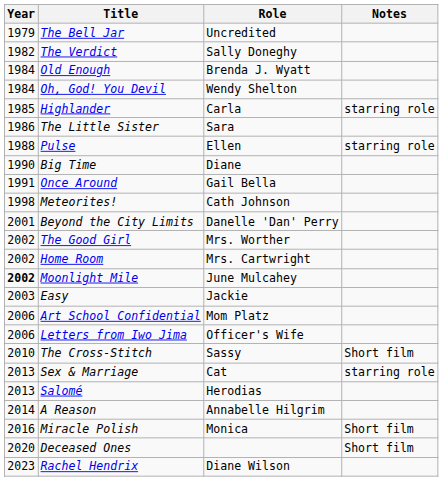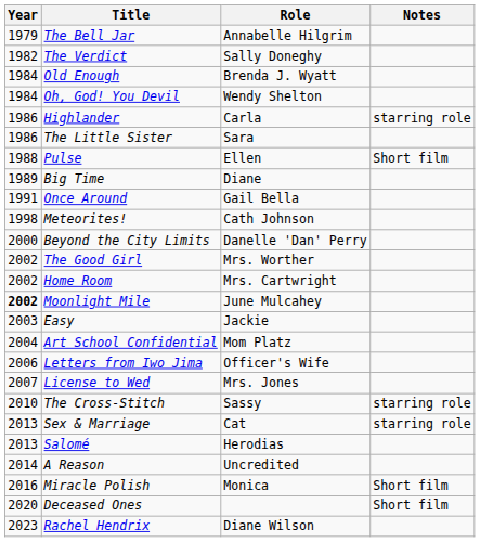 <table class="wikitable sortable">
 <tr>
 <th>Year</th>
 <th>Title</th>
 <th>Role</th>
 <th class="unsortable">Notes</th>
 </tr>
 <tr>
 <td>1979</td>
 <td><em><a href='#'>The Bell Jar</a></em></td>
-<td>Uncredited</td>
+<td>Annabelle Hilgrim</td>
 <td></td>
 </tr>
 <tr>
 <td>1982</td>
 <td><em><a href='#'>The Verdict</a></em></td>
 <td>Sally Doneghy</td>
 <td></td>
 </tr>
 <tr>
 <td>1984</td>
 <td><em><a href='#'>Old Enough</a></em></td>
 <td>Brenda J. Wyatt</td>
 <td></td>
 </tr>
 <tr>
 <td>1984</td>
 <td><em><a href='#'>Oh, God! You Devil</a> </em></td>
 <td>Wendy Shelton</td>
 <td></td>
 </tr>
 <tr>
-<td>1985</td>
+<td>1986</td>
 <td><em><a href='#'>Highlander</a></em></td>
 <td>Carla</td>
 <td>starring role</td>
 </tr>
 <tr>
 <td>1986</td>
 <td><em>The Little Sister</em></td>
 <td>Sara</td>
 <td></td>
 </tr>
 <tr>
 <td>1988</td>
 <td><em><a href='#'>Pulse</a></em></td>
 <td>Ellen</td>
-<td>starring role</td>
+<td>Short film</td>
 </tr>
 <tr>
-<td>1990</td>
+<td>1989</td>
 <td><em>Big Time</em></td>
 <td>Diane</td>
 <td></td>
 </tr>
 <tr>
 <td>1991</td>
 <td><em><a href='#'>Once Around</a></em></td>
 <td>Gail Bella</td>
 <td></td>
 </tr>
 <tr>
 <td>1998</td>
 <td><em>Meteorites!</em></td>
 <td>Cath Johnson</td>
 <td></td>
 </tr>
 <tr>
-<td>2001</td>
+<td>2000</td>
 <td><em>Beyond the City Limits</em></td>
 <td>Danelle 'Dan' Perry</td>
 <td></td>
 </tr>
 <tr>
 <td>2002</td>
 <td><em><a href='#'>The Good Girl</a></em></td>
 <td>Mrs. Worther</td>
 <td></td>
 </tr>
 <tr>
 <td>2002</td>
 <td><em><a href='#'>Home Room</a></em></td>
 <td>Mrs. Cartwright</td>
 <td></td>
 </tr>
 <tr>
 <td><strong>2002</strong></td>
 <td><em><a href='#'>Moonlight Mile</a></em></td>
 <td>June Mulcahey</td>
 <td></td>
 </tr>
 <tr>
 <td>2003</td>
 <td><em>Easy</em></td>
 <td>Jackie</td>
 <td></td>
 </tr>
 <tr>
-<td>2006</td>
+<td>2004</td>
 <td><em><a href='#'>Art School Confidential</a></em></td>
 <td>Mom Platz</td>
 <td></td>
 </tr>
 <tr>
 <td>2006</td>
 <td><em><a href='#'>Letters from Iwo Jima</a></em></td>
 <td>Officer's Wife</td>
 <td></td>
 </tr>
 <tr>
+<td>2007</td>
+<td><em><a href='#'>License to Wed</a></em></td>
+<td>Mrs. Jones</td>
+<td></td>
+</tr>
+<tr>
 <td>2010</td>
 <td><em>The Cross-Stitch</em></td>
 <td>Sassy</td>
-<td>Short film</td>
+<td>starring role</td>
 </tr>
 <tr>
 <td>2013</td>
 <td><em>Sex & Marriage</em></td>
 <td>Cat</td>
 <td>starring role</td>
 </tr>
 <tr>
 <td>2013</td>
 <td><em><a href='#'>Salomé</a></em></td>
 <td>Herodias</td>
 <td></td>
 </tr>
 <tr>
 <td>2014</td>
 <td><em>A Reason</em></td>
-<td>Annabelle Hilgrim</td>
+<td>Uncredited</td>
 <td></td>
 </tr>
 <tr>
 <td>2016</td>
 <td><em>Miracle Polish</em></td>
 <td>Monica</td>
 <td>Short film</td>
 </tr>
 <tr>
 <td>2020</td>
 <td><em>Deceased Ones</em></td>
 <td></td>
 <td>Short film</td>
 </tr>
 <tr>
 <td>2023</td>
 <td><em><a href='#'>Rachel Hendrix</a></em></td>
 <td>Diane Wilson</td>
 <td></td>
 </tr>
 </table>
